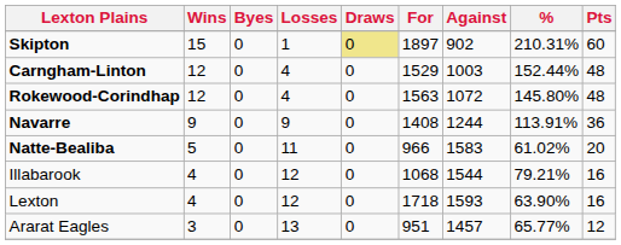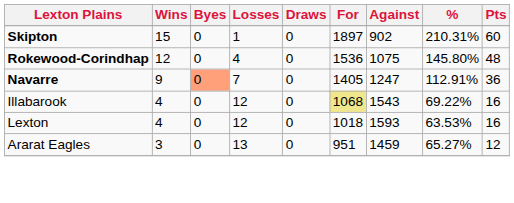 <table class="wikitable">
 <tr>
 <th style="color:crimson">Lexton Plains</th>
 <th style="color:crimson">Wins</th>
 <th style="color:crimson">Byes</th>
 <th style="color:crimson">Losses</th>
 <th style="color:crimson">Draws</th>
 <th style="color:crimson">For</th>
 <th style="color:crimson">Against</th>
 <th style="color:crimson">%</th>
 <th style="color:crimson">Pts</th>
 </tr>
 <tr>
 </tr>
 <tr>
 </tr>
 <tr>
 <td><strong>	Skipton	</strong></td>
 <td>15</td>
 <td>0</td>
 <td>1</td>
-<td style="background: khaki;">0</td>
+<td>0</td>
 <td>1897</td>
 <td>902</td>
 <td>210.31%</td>
 <td>60</td>
-</tr>
-<tr>
-<td><strong>	Carngham-Linton	</strong></td>
-<td>12</td>
-<td>0</td>
-<td>4</td>
-<td>0</td>
-<td>1529</td>
-<td>1003</td>
-<td>152.44%</td>
-<td>48</td>
 </tr>
 <tr>
 <td><strong>	Rokewood-Corindhap	</strong></td>
 <td>12</td>
 <td>0</td>
 <td>4</td>
 <td>0</td>
-<td>1563</td>
-<td>1072</td>
+<td>1536</td>
+<td>1075</td>
 <td>145.80%</td>
 <td>48</td>
 </tr>
 <tr>
 <td><strong>	Navarre	</strong></td>
 <td>9</td>
+<td style="background: lightsalmon;">0</td>
+<td>7</td>
 <td>0</td>
-<td>9</td>
-<td>0</td>
-<td>1408</td>
-<td>1244</td>
-<td>113.91%</td>
+<td>1405</td>
+<td>1247</td>
+<td>112.91%</td>
 <td>36</td>
-</tr>
-<tr>
-<td><strong>	Natte-Bealiba	</strong></td>
-<td>5</td>
-<td>0</td>
-<td>11</td>
-<td>0</td>
-<td>966</td>
-<td>1583</td>
-<td>61.02%</td>
-<td>20</td>
 </tr>
 <tr>
 <td>Illabarook</td>
 <td>4</td>
 <td>0</td>
 <td>12</td>
 <td>0</td>
-<td>1068</td>
-<td>1544</td>
-<td>79.21%</td>
+<td style="background: khaki;">1068</td>
+<td>1543</td>
+<td>69.22%</td>
 <td>16</td>
 </tr>
 <tr>
 <td>Lexton</td>
 <td>4</td>
 <td>0</td>
 <td>12</td>
 <td>0</td>
-<td>1718</td>
+<td>1018</td>
 <td>1593</td>
-<td>63.90%</td>
+<td>63.53%</td>
 <td>16</td>
 </tr>
 <tr>
 <td>Ararat Eagles</td>
 <td>3</td>
 <td>0</td>
 <td>13</td>
 <td>0</td>
 <td>951</td>
-<td>1457</td>
-<td>65.77%</td>
+<td>1459</td>
+<td>65.27%</td>
 <td>12</td>
 </tr>
 <tr>
 </tr>
 </table>
